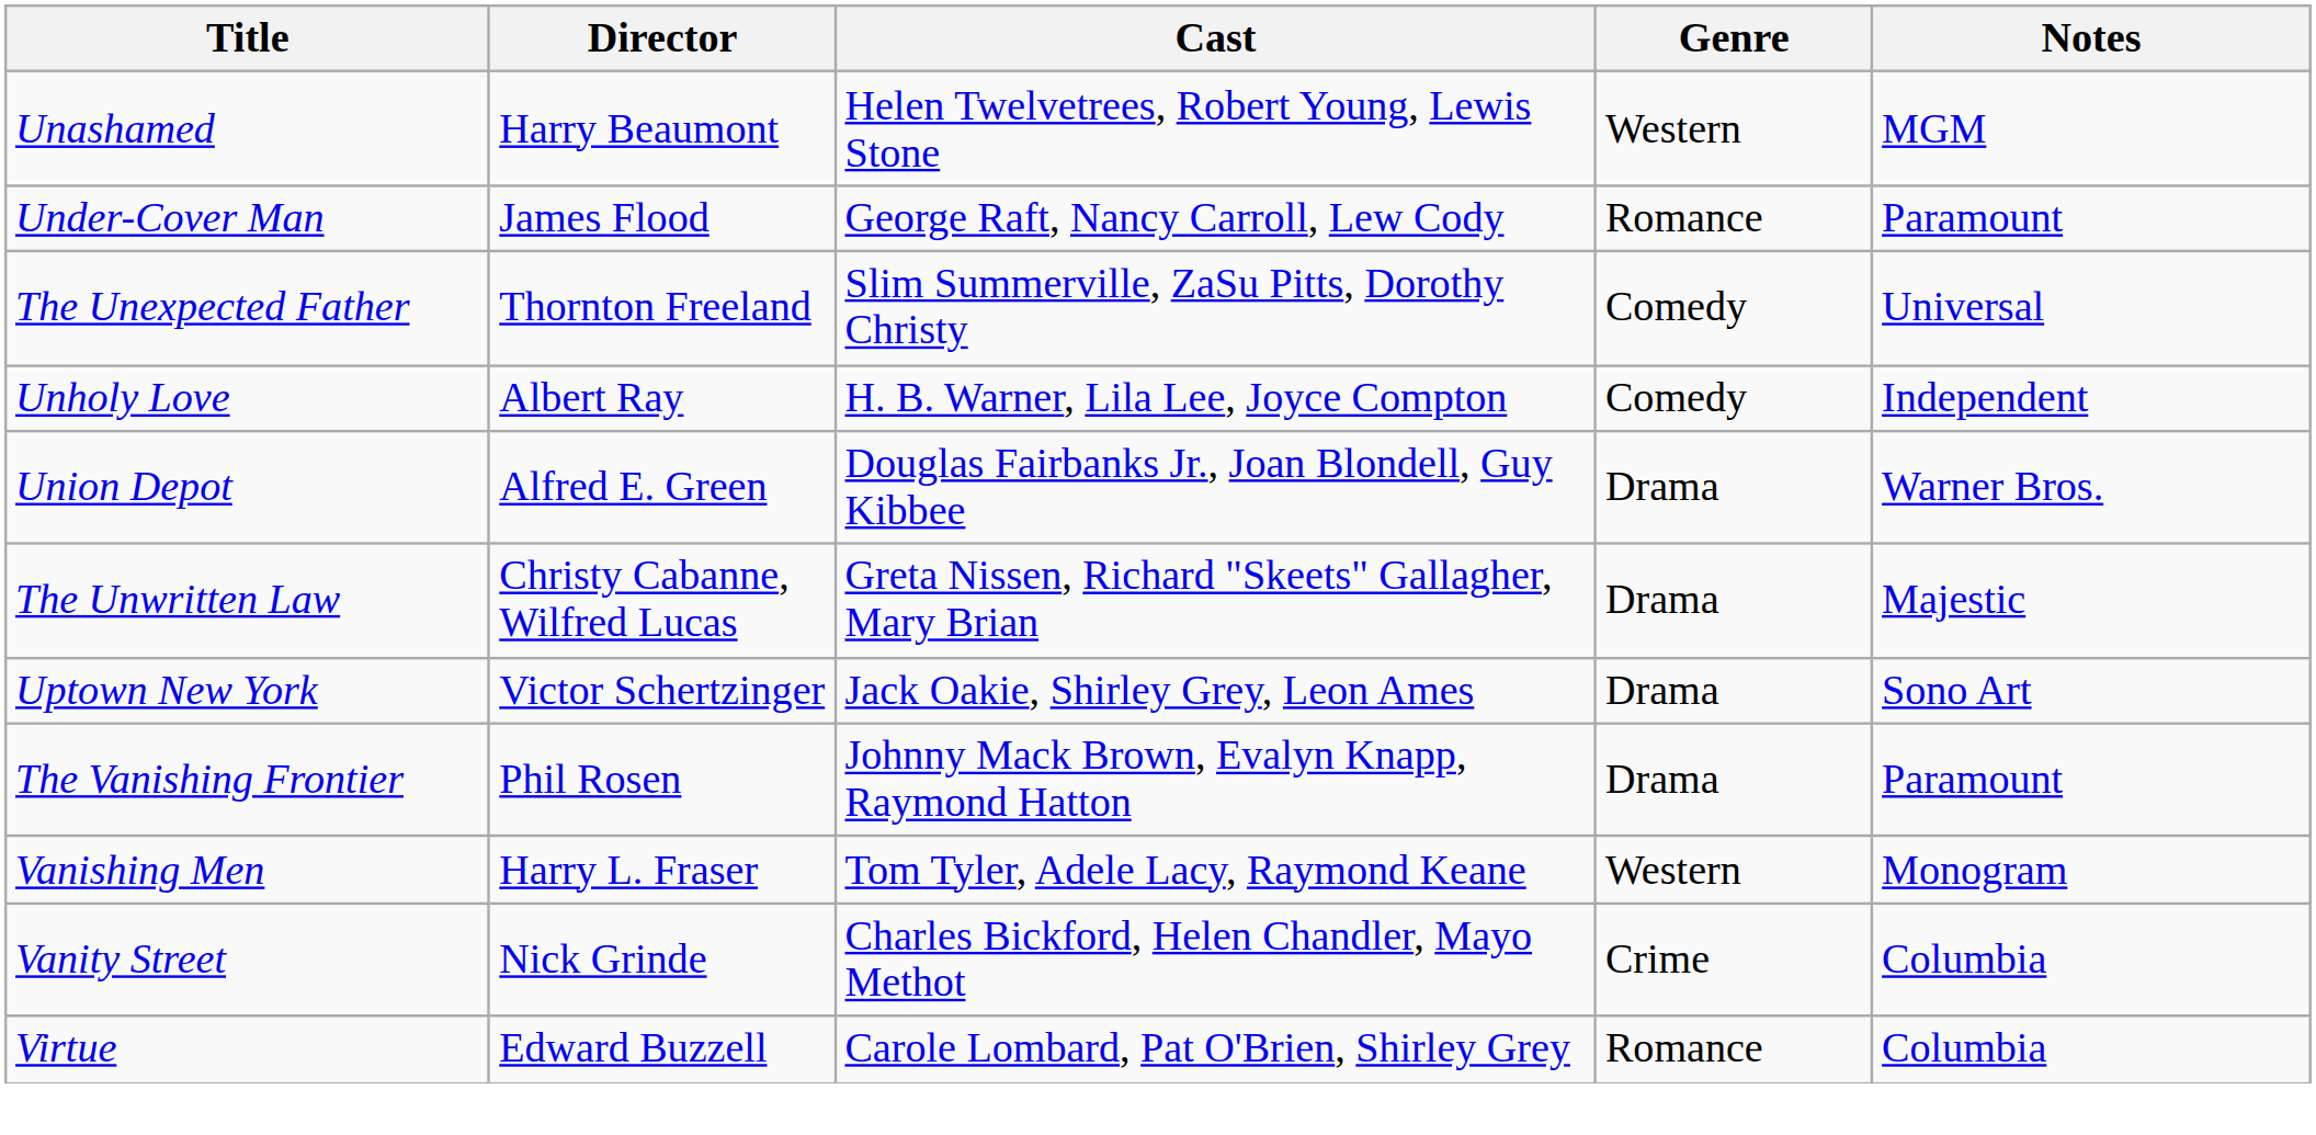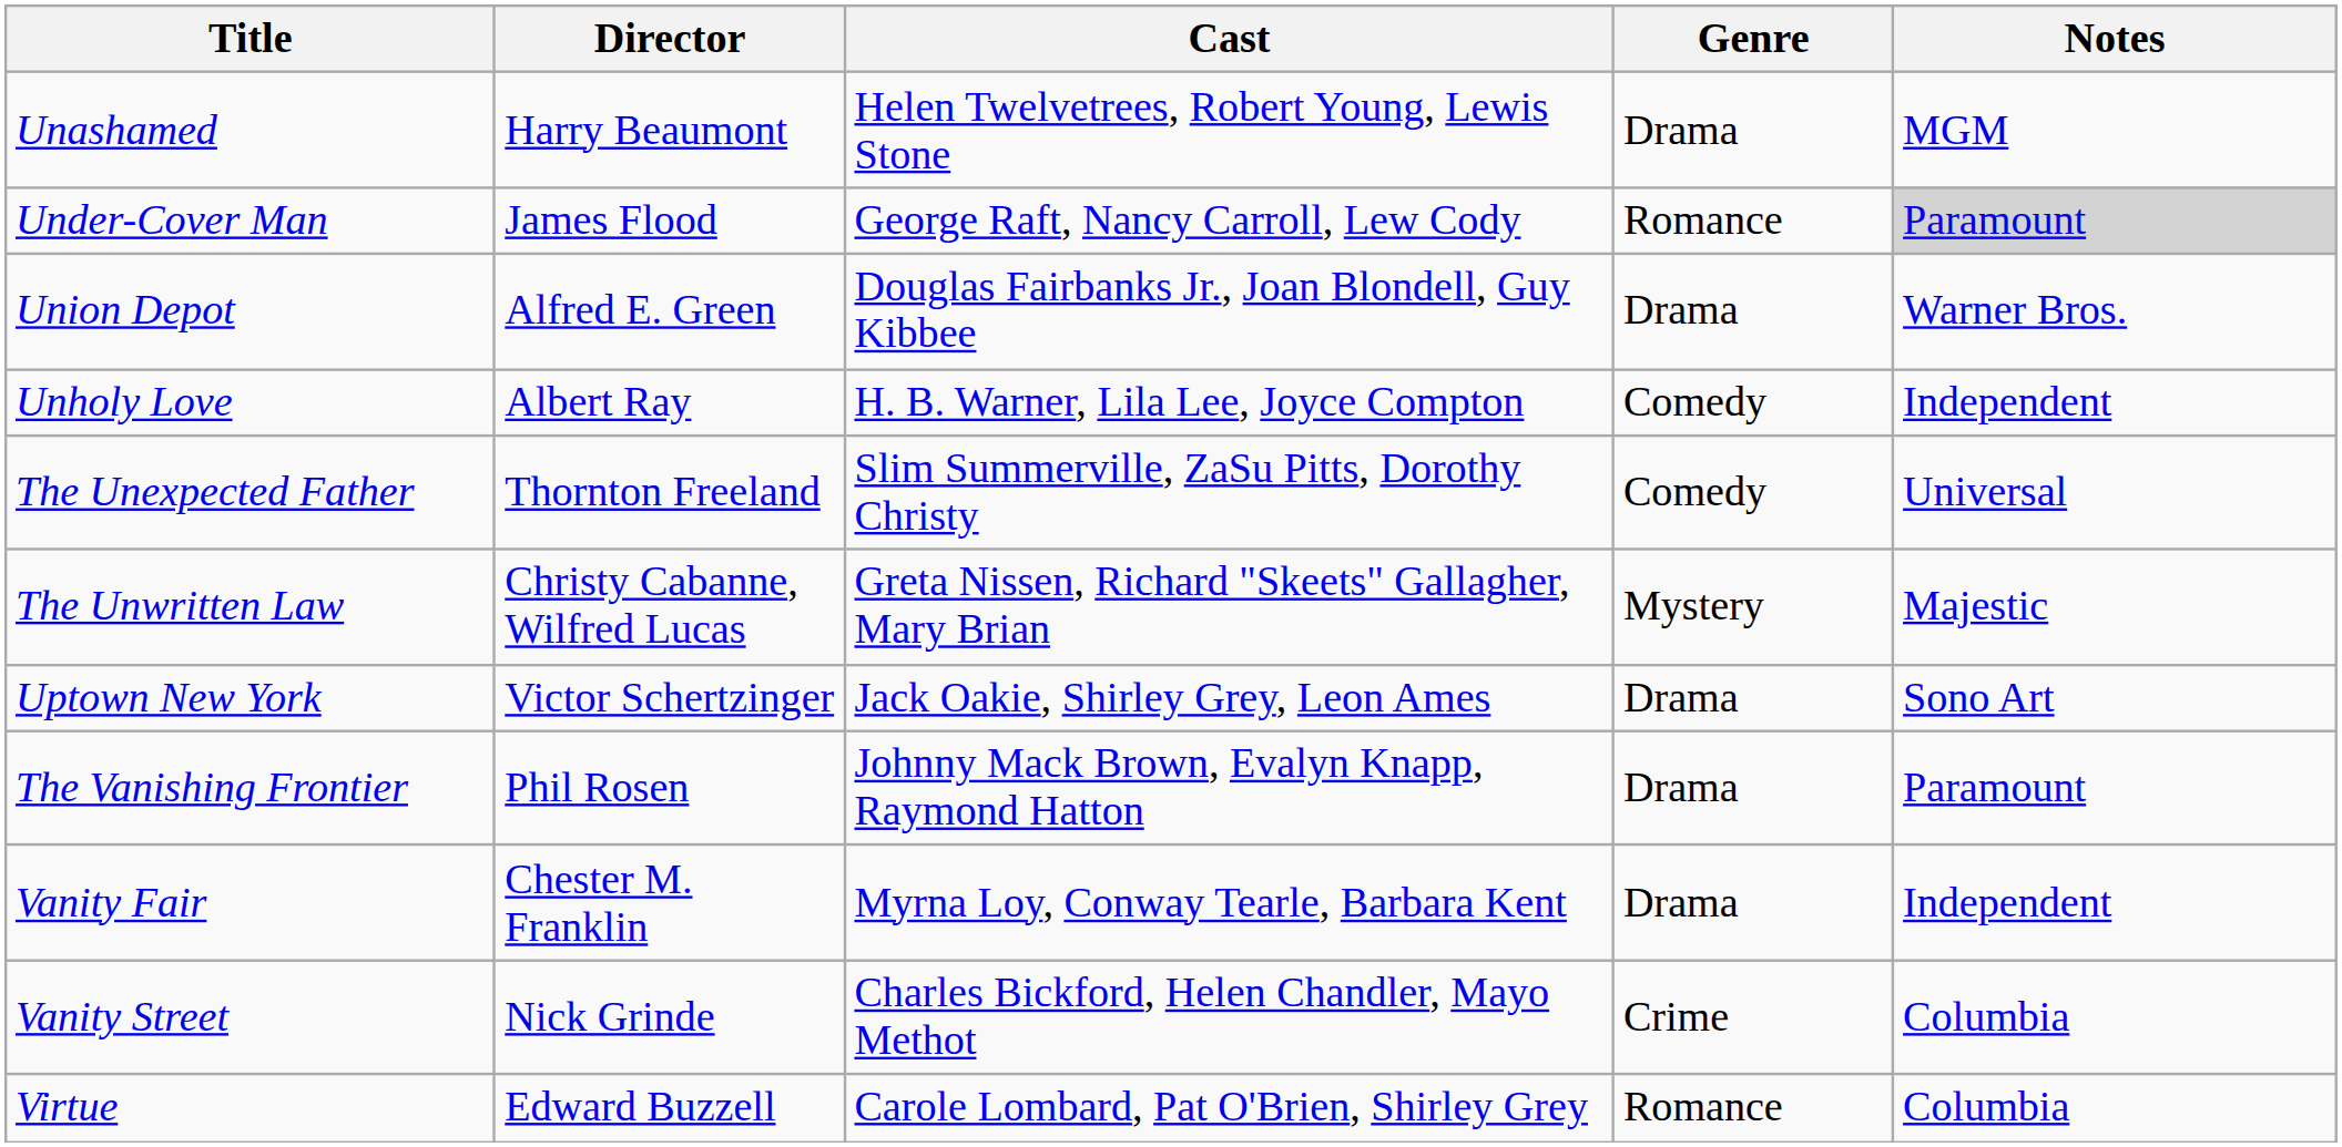 <table class="wikitable" style="width:100%;">
 <tr>
 <th style="width:21%;">Title</th>
 <th style="width:15%;">Director</th>
 <th style="width:33%;">Cast</th>
 <th style="width:12%;">Genre</th>
 <th style="width:19%;">Notes</th>
 </tr>
 <tr>
 <td><em><a href='#'>Unashamed</a></em></td>
 <td><a href='#'>Harry Beaumont</a></td>
 <td><a href='#'>Helen Twelvetrees</a>, <a href='#'>Robert Young</a>, <a href='#'>Lewis Stone</a></td>
-<td>Western</td>
+<td>Drama</td>
 <td><a href='#'>MGM</a></td>
 </tr>
 <tr>
 <td><em><a href='#'>Under-Cover Man</a></em></td>
 <td><a href='#'>James Flood</a></td>
 <td><a href='#'>George Raft</a>, <a href='#'>Nancy Carroll</a>, <a href='#'>Lew Cody</a></td>
 <td>Romance</td>
-<td><a href='#'>Paramount</a></td>
+<td style="background: lightgrey;"><a href='#'>Paramount</a></td>
+</tr>
+<tr>
+<td><em><a href='#'>Union Depot</a></em></td>
+<td><a href='#'>Alfred E. Green</a></td>
+<td><a href='#'>Douglas Fairbanks Jr.</a>, <a href='#'>Joan Blondell</a>, <a href='#'>Guy Kibbee</a></td>
+<td>Drama</td>
+<td><a href='#'>Warner Bros.</a></td>
+</tr>
+<tr>
+<td><em><a href='#'>Unholy Love</a></em></td>
+<td><a href='#'>Albert Ray</a></td>
+<td><a href='#'>H. B. Warner</a>, <a href='#'>Lila Lee</a>, <a href='#'>Joyce Compton</a></td>
+<td>Comedy</td>
+<td><a href='#'>Independent</a></td>
 </tr>
 <tr>
 <td><em><a href='#'>The Unexpected Father</a></em></td>
 <td><a href='#'>Thornton Freeland</a></td>
 <td><a href='#'>Slim Summerville</a>, <a href='#'>ZaSu Pitts</a>, <a href='#'>Dorothy Christy</a></td>
 <td>Comedy</td>
 <td><a href='#'>Universal</a></td>
 </tr>
 <tr>
-<td><em><a href='#'>Unholy Love</a></em></td>
-<td><a href='#'>Albert Ray</a></td>
-<td><a href='#'>H. B. Warner</a>, <a href='#'>Lila Lee</a>, <a href='#'>Joyce Compton</a></td>
-<td>Comedy</td>
-<td><a href='#'>Independent</a></td>
-</tr>
-<tr>
-<td><em><a href='#'>Union Depot</a></em></td>
-<td><a href='#'>Alfred E. Green</a></td>
-<td><a href='#'>Douglas Fairbanks Jr.</a>, <a href='#'>Joan Blondell</a>, <a href='#'>Guy Kibbee</a></td>
-<td>Drama</td>
-<td><a href='#'>Warner Bros.</a></td>
-</tr>
-<tr>
 <td><em><a href='#'>The Unwritten Law</a></em></td>
 <td><a href='#'>Christy Cabanne</a>, <a href='#'>Wilfred Lucas</a></td>
 <td><a href='#'>Greta Nissen</a>, <a href='#'>Richard "Skeets" Gallagher</a>, <a href='#'>Mary Brian</a></td>
-<td>Drama</td>
+<td>Mystery</td>
 <td><a href='#'>Majestic</a></td>
 </tr>
 <tr>
 <td><em><a href='#'>Uptown New York</a></em></td>
 <td><a href='#'>Victor Schertzinger</a></td>
 <td><a href='#'>Jack Oakie</a>, <a href='#'>Shirley Grey</a>, <a href='#'>Leon Ames</a></td>
 <td>Drama</td>
 <td><a href='#'>Sono Art</a></td>
 </tr>
 <tr>
 <td><em><a href='#'>The Vanishing Frontier</a></em></td>
 <td><a href='#'>Phil Rosen</a></td>
 <td><a href='#'>Johnny Mack Brown</a>, <a href='#'>Evalyn Knapp</a>, <a href='#'>Raymond Hatton</a></td>
 <td>Drama</td>
 <td><a href='#'>Paramount</a></td>
 </tr>
 <tr>
-<td><em><a href='#'>Vanishing Men</a></em></td>
-<td><a href='#'>Harry L. Fraser</a></td>
-<td><a href='#'>Tom Tyler</a>, <a href='#'>Adele Lacy</a>, <a href='#'>Raymond Keane</a></td>
-<td>Western</td>
-<td><a href='#'>Monogram</a></td>
+<td><em><a href='#'>Vanity Fair</a></em></td>
+<td><a href='#'>Chester M. Franklin</a></td>
+<td><a href='#'>Myrna Loy</a>, <a href='#'>Conway Tearle</a>, <a href='#'>Barbara Kent</a></td>
+<td>Drama</td>
+<td><a href='#'>Independent</a></td>
 </tr>
 <tr>
 <td><em><a href='#'>Vanity Street</a></em></td>
 <td><a href='#'>Nick Grinde</a></td>
 <td><a href='#'>Charles Bickford</a>, <a href='#'>Helen Chandler</a>, <a href='#'>Mayo Methot</a></td>
 <td>Crime</td>
 <td><a href='#'>Columbia</a></td>
 </tr>
 <tr>
 <td><em><a href='#'>Virtue</a></em></td>
 <td><a href='#'>Edward Buzzell</a></td>
 <td><a href='#'>Carole Lombard</a>, <a href='#'>Pat O'Brien</a>, <a href='#'>Shirley Grey</a></td>
 <td>Romance</td>
 <td><a href='#'>Columbia</a></td>
 </tr>
 <tr>
 </tr>
 </table>
